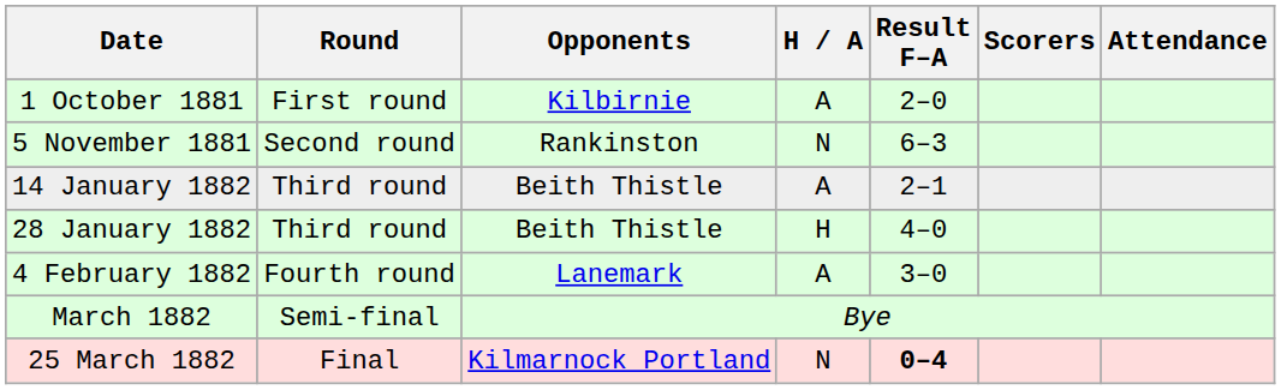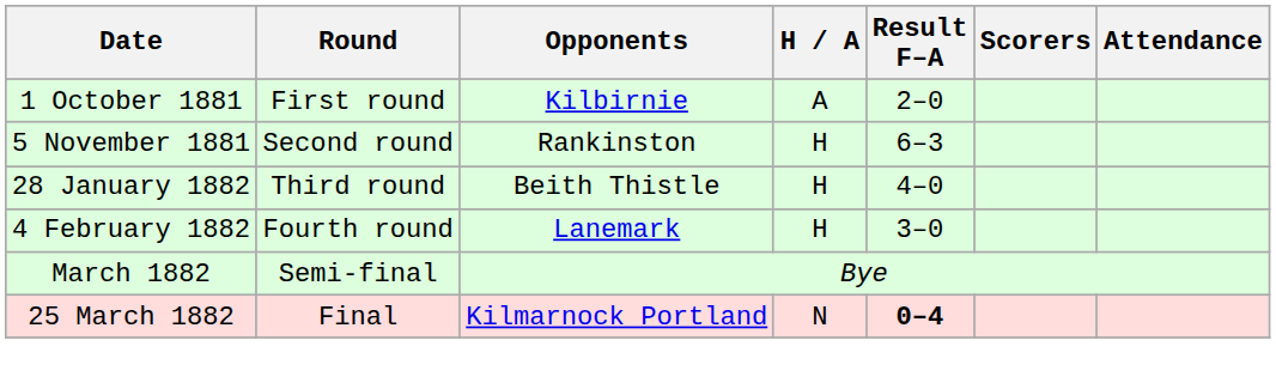 <table class="wikitable" style="text-align:center">
 <tr>
 <th>Date</th>
 <th>Round</th>
 <th>Opponents</th>
 <th>H / A</th>
 <th>Result<br>F–A</th>
 <th>Scorers</th>
 <th>Attendance</th>
 </tr>
 <tr bgcolor=#ddffdd>
 <td>1 October 1881</td>
 <td>First round</td>
 <td><a href='#'>Kilbirnie</a></td>
 <td>A</td>
 <td>2–0</td>
 <td></td>
 <td></td>
 </tr>
 <tr bgcolor=#ddffdd>
 <td>5 November 1881</td>
 <td>Second round</td>
 <td>Rankinston</td>
-<td>N</td>
+<td>H</td>
 <td>6–3</td>
-<td></td>
-<td></td>
-</tr>
-<tr bgcolor=#eeeeee>
-<td>14 January 1882</td>
-<td>Third round</td>
-<td>Beith Thistle</td>
-<td>A</td>
-<td>2–1</td>
 <td></td>
 <td></td>
 </tr>
 <tr bgcolor=#ddffdd>
 <td>28 January 1882</td>
 <td>Third round</td>
 <td>Beith Thistle</td>
 <td>H</td>
 <td>4–0</td>
 <td></td>
 <td></td>
 </tr>
 <tr bgcolor=#ddffdd>
 <td>4 February 1882</td>
 <td>Fourth round</td>
 <td><a href='#'>Lanemark</a></td>
-<td>A</td>
+<td>H</td>
 <td>3–0</td>
 <td></td>
 <td></td>
 </tr>
 <tr bgcolor=#ddffdd>
 <td>March 1882</td>
 <td>Semi-final</td>
 <td colspan="5"><em>Bye</em></td>
 </tr>
 <tr bgcolor=#ffdddd>
 <td>25 March 1882</td>
 <td>Final</td>
 <td><a href='#'>Kilmarnock Portland</a></td>
 <td>N</td>
 <td><strong>0–4</strong></td>
 <td></td>
 <td></td>
 </tr>
 </table>
